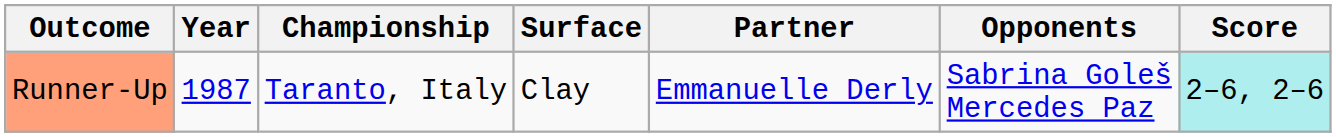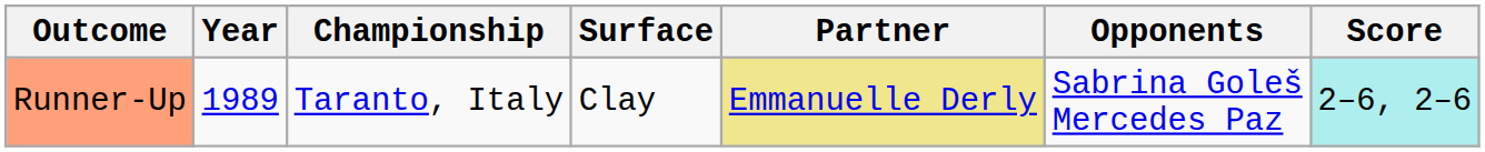 <table class="wikitable">
 <tr>
 <th>Outcome</th>
 <th>Year</th>
 <th>Championship</th>
 <th>Surface</th>
 <th>Partner</th>
 <th>Opponents</th>
 <th>Score</th>
 </tr>
 <tr>
 <td bgcolor="#FFA07A">Runner-Up</td>
-<td><a href='#'>1987</a></td>
+<td><a href='#'>1989</a></td>
 <td><a href='#'>Taranto</a>, Italy</td>
 <td>Clay</td>
-<td> <a href='#'>Emmanuelle Derly</a></td>
+<td style="background: khaki;"> <a href='#'>Emmanuelle Derly</a></td>
 <td> <a href='#'>Sabrina Goleš</a><br> <a href='#'>Mercedes Paz</a></td>
 <td style="background: paleturquoise;">2–6, 2–6</td>
 </tr>
 </table>
